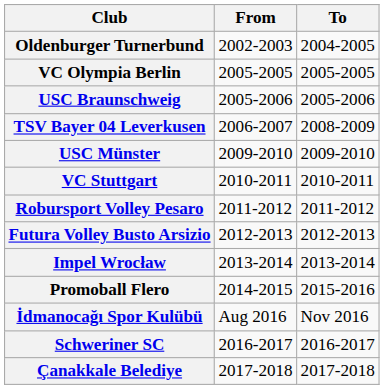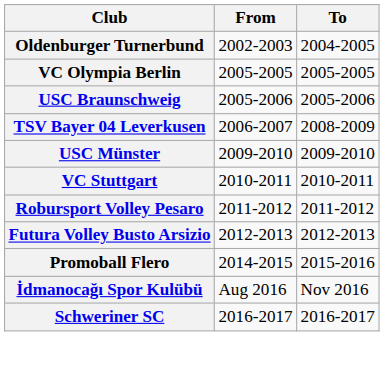 <table class="wikitable sortable">
 <tr>
 <th scope=col>Club</th>
 <th scope=col>From</th>
 <th scope=col>To</th>
 </tr>
 <tr>
 <th scope=row> Oldenburger Turnerbund</th>
 <td>2002-2003</td>
 <td>2004-2005</td>
 </tr>
 <tr>
 <th scope=row> VC Olympia Berlin</th>
 <td>2005-2005</td>
 <td>2005-2005</td>
 </tr>
 <tr>
 <th scope=row> <a href='#'>USC Braunschweig</a></th>
 <td>2005-2006</td>
 <td>2005-2006</td>
 </tr>
 <tr>
 <th scope=row> <a href='#'>TSV Bayer 04 Leverkusen</a></th>
 <td>2006-2007</td>
 <td>2008-2009</td>
 </tr>
 <tr>
 <th scope=row> <a href='#'>USC Münster</a></th>
 <td>2009-2010</td>
 <td>2009-2010</td>
 </tr>
 <tr>
 <th scope=row> <a href='#'>VC Stuttgart</a></th>
 <td>2010-2011</td>
 <td>2010-2011</td>
 </tr>
 <tr>
 <th scope=row> <a href='#'>Robursport Volley Pesaro</a></th>
 <td>2011-2012</td>
 <td>2011-2012</td>
 </tr>
 <tr>
 <th scope=row> <a href='#'>Futura Volley Busto Arsizio</a></th>
 <td>2012-2013</td>
 <td>2012-2013</td>
 </tr>
 <tr>
-<th scope=row> <a href='#'>Impel Wrocław</a></th>
-<td>2013-2014</td>
-<td>2013-2014</td>
-</tr>
-<tr>
 <th scope=row> Promoball Flero</th>
 <td>2014-2015</td>
 <td>2015-2016</td>
 </tr>
 <tr>
 <th scope=row> <a href='#'>İdmanocağı Spor Kulübü</a></th>
 <td>Aug 2016</td>
 <td>Nov 2016</td>
 </tr>
 <tr>
 <th scope=row> <a href='#'>Schweriner SC</a></th>
 <td>2016-2017</td>
 <td>2016-2017</td>
 </tr>
-<tr>
-<th scope=row> <a href='#'>Çanakkale Belediye</a></th>
-<td>2017-2018</td>
-<td>2017-2018 </td>
-</tr>
 </table>
